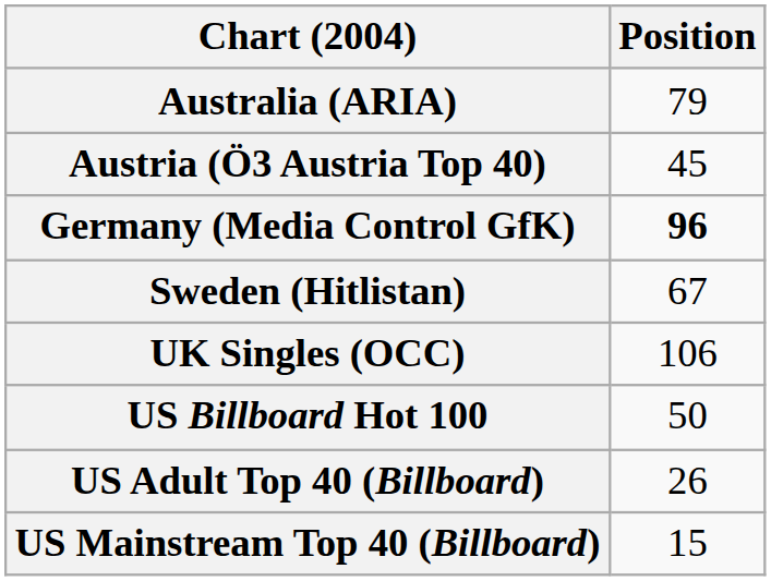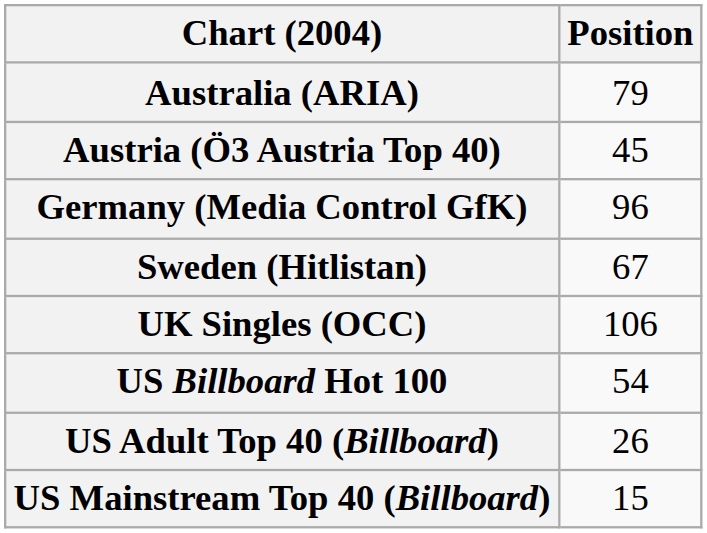 <table class="wikitable sortable plainrowheaders" style="text-align:center">
 <tr>
 <th scope="col">Chart (2004)</th>
 <th scope="col">Position</th>
 </tr>
 <tr>
 <th scope="row">Australia (ARIA)</th>
 <td>79</td>
 </tr>
 <tr>
 <th scope="row">Austria (Ö3 Austria Top 40)</th>
 <td>45</td>
 </tr>
 <tr>
 <th scope="row">Germany (Media Control GfK)</th>
-<td><strong>96</strong></td>
+<td>96</td>
 </tr>
 <tr>
 <th scope="row">Sweden (Hitlistan)</th>
 <td>67</td>
 </tr>
 <tr>
 <th scope="row">UK Singles (OCC)</th>
 <td>106</td>
 </tr>
 <tr>
 <th scope="row">US <em>Billboard</em> Hot 100</th>
-<td>50</td>
+<td>54</td>
 </tr>
 <tr>
 <th scope="row">US Adult Top 40 (<em>Billboard</em>)</th>
 <td>26</td>
 </tr>
 <tr>
 <th scope="row">US Mainstream Top 40 (<em>Billboard</em>)</th>
 <td>15</td>
 </tr>
 </table>
